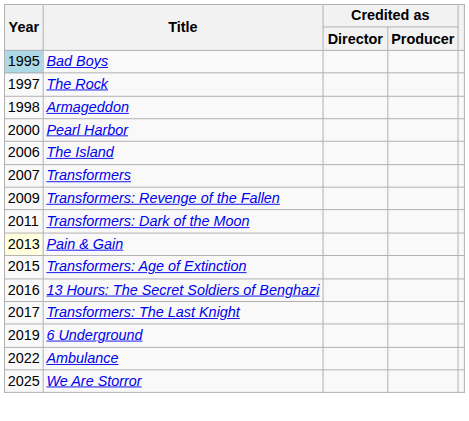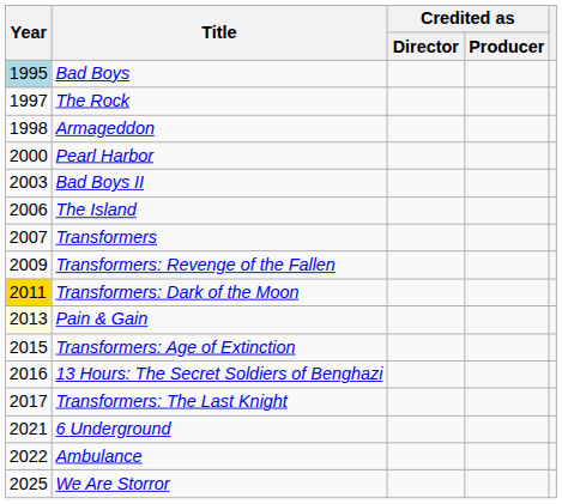 <table class="wikitable plainrowheaders">
 <tr>
 <th rowspan="2" scope="col">Year</th>
 <th rowspan="2" scope="col">Title</th>
 <th colspan="2" scope="col">Credited as</th>
 <th rowspan="2" scope="col"></th>
 </tr>
 <tr>
 <th scope="col" width=65>Director</th>
 <th scope="col" width=65>Producer</th>
 </tr>
 <tr>
 <td style="background: lightblue;">1995</td>
 <td><em><a href='#'>Bad Boys</a></em></td>
 <td></td>
 <td></td>
 <td style="text-align:center;"></td>
 </tr>
 <tr>
 <td>1997</td>
 <td><em><a href='#'>The Rock</a></em></td>
 <td></td>
 <td></td>
 <td style="text-align:center;"></td>
 </tr>
 <tr>
 <td>1998</td>
 <td><em><a href='#'>Armageddon</a></em></td>
 <td></td>
 <td></td>
 <td style="text-align:center;"></td>
 </tr>
 <tr>
 <td>2000</td>
 <td><em><a href='#'>Pearl Harbor</a></em></td>
 <td></td>
 <td></td>
 <td style="text-align:center;"></td>
 </tr>
 <tr>
+<td>2003</td>
+<td><em><a href='#'>Bad Boys II</a></em></td>
+<td></td>
+<td></td>
+<td style="text-align:center;"></td>
+</tr>
+<tr>
 <td>2006</td>
 <td><em><a href='#'>The Island</a></em></td>
 <td></td>
 <td></td>
 <td style="text-align:center;"></td>
 </tr>
 <tr>
 <td>2007</td>
 <td><em><a href='#'>Transformers</a></em></td>
 <td></td>
 <td></td>
 <td style="text-align:center;"></td>
 </tr>
 <tr>
 <td>2009</td>
 <td><em><a href='#'>Transformers: Revenge of the Fallen</a></em></td>
 <td></td>
 <td></td>
 <td style="text-align:center;"></td>
 </tr>
 <tr>
-<td>2011</td>
+<td style="background: gold;">2011</td>
 <td><em><a href='#'>Transformers: Dark of the Moon</a></em></td>
 <td></td>
 <td></td>
 <td style="text-align:center;"></td>
 </tr>
 <tr>
 <td style="background: lightyellow;">2013</td>
 <td><em><a href='#'>Pain & Gain</a></em></td>
 <td></td>
 <td></td>
 <td style="text-align:center;"></td>
 </tr>
 <tr>
 <td>2015</td>
 <td><em><a href='#'>Transformers: Age of Extinction</a></em></td>
 <td></td>
 <td></td>
 <td style="text-align:center;"></td>
 </tr>
 <tr>
 <td>2016</td>
 <td><em><a href='#'>13 Hours: The Secret Soldiers of Benghazi</a></em></td>
 <td></td>
 <td></td>
 <td style="text-align:center;"></td>
 </tr>
 <tr>
 <td>2017</td>
 <td><em><a href='#'>Transformers: The Last Knight</a></em></td>
 <td></td>
 <td></td>
 <td style="text-align:center;"></td>
 </tr>
 <tr>
-<td>2019</td>
+<td>2021</td>
 <td><em><a href='#'>6 Underground</a></em></td>
 <td></td>
 <td></td>
 <td style="text-align:center;"></td>
 </tr>
 <tr>
 <td>2022</td>
 <td><em><a href='#'>Ambulance</a></em></td>
 <td></td>
 <td></td>
 <td style="text-align:center;"></td>
 </tr>
 <tr>
 <td>2025</td>
 <td scope="row"><em><a href='#'>We Are Storror</a></em></td>
 <td></td>
 <td></td>
 <td style="text-align:center;"></td>
 </tr>
 </table>
